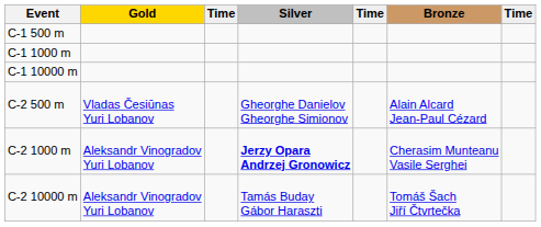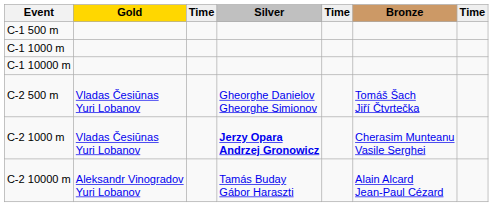 <table class="wikitable">
 <tr>
 <th>Event</th>
 <td align=center bgcolor="gold"><strong>Gold</strong></td>
 <td align=center bgcolor="EFEFEF"><strong>Time</strong></td>
 <td align=center bgcolor="silver"><strong>Silver</strong></td>
 <td align=center bgcolor="EFEFEF"><strong>Time</strong></td>
 <td align=center bgcolor="CC9966"><strong>Bronze</strong></td>
 <td align=center bgcolor="EFEFEF"><strong>Time</strong></td>
 </tr>
 <tr>
 <td>C-1 500 m</td>
 <td></td>
 <td></td>
 <td></td>
 <td></td>
 <td></td>
 <td></td>
 </tr>
 <tr>
 <td>C-1 1000 m</td>
 <td></td>
 <td></td>
 <td></td>
 <td></td>
 <td></td>
 <td></td>
 </tr>
 <tr>
 <td>C-1 10000 m</td>
 <td></td>
 <td></td>
 <td></td>
 <td></td>
 <td></td>
 <td></td>
 </tr>
 <tr>
 <td>C-2 500 m</td>
 <td><br><a href='#'>Vladas Česiūnas</a><br><a href='#'>Yuri Lobanov</a></td>
 <td></td>
 <td><br><a href='#'>Gheorghe Danielov</a><br><a href='#'>Gheorghe Simionov</a></td>
 <td></td>
-<td><br><a href='#'>Alain Alcard</a><br><a href='#'>Jean-Paul Cézard</a></td>
+<td><br><a href='#'>Tomáš Šach</a><br><a href='#'>Jiří Čtvrtečka</a></td>
 <td></td>
 </tr>
 <tr>
 <td>C-2 1000 m</td>
-<td><br><a href='#'>Aleksandr Vinogradov</a><br><a href='#'>Yuri Lobanov</a></td>
+<td><br><a href='#'>Vladas Česiūnas</a><br><a href='#'>Yuri Lobanov</a></td>
 <td></td>
 <td><strong><br><a href='#'>Jerzy Opara</a><br><a href='#'>Andrzej Gronowicz</a></strong></td>
 <td></td>
 <td><br><a href='#'>Cherasim Munteanu</a><br><a href='#'>Vasile Serghei</a></td>
 <td></td>
 </tr>
 <tr>
 <td>C-2 10000 m</td>
 <td><br><a href='#'>Aleksandr Vinogradov</a><br><a href='#'>Yuri Lobanov</a></td>
 <td></td>
 <td><br><a href='#'>Tamás Buday</a><br><a href='#'>Gábor Haraszti</a></td>
 <td></td>
-<td><br><a href='#'>Tomáš Šach</a><br><a href='#'>Jiří Čtvrtečka</a></td>
+<td><br><a href='#'>Alain Alcard</a><br><a href='#'>Jean-Paul Cézard</a></td>
 <td></td>
 </tr>
 </table>
